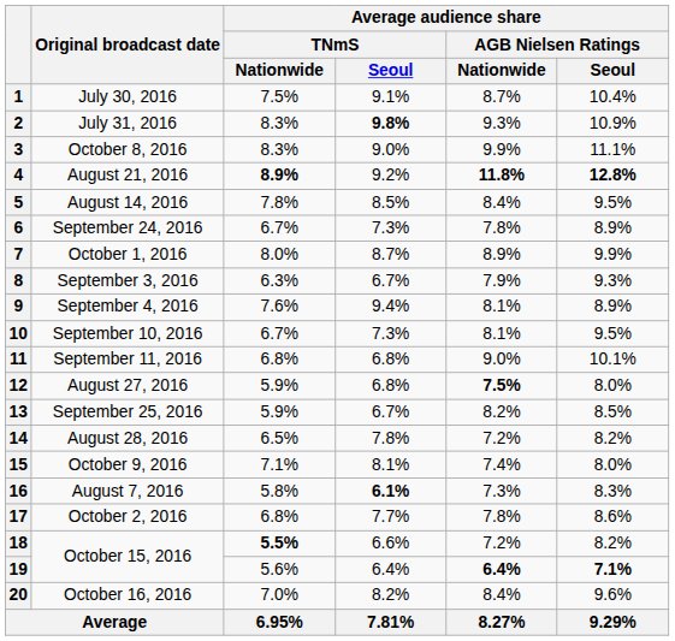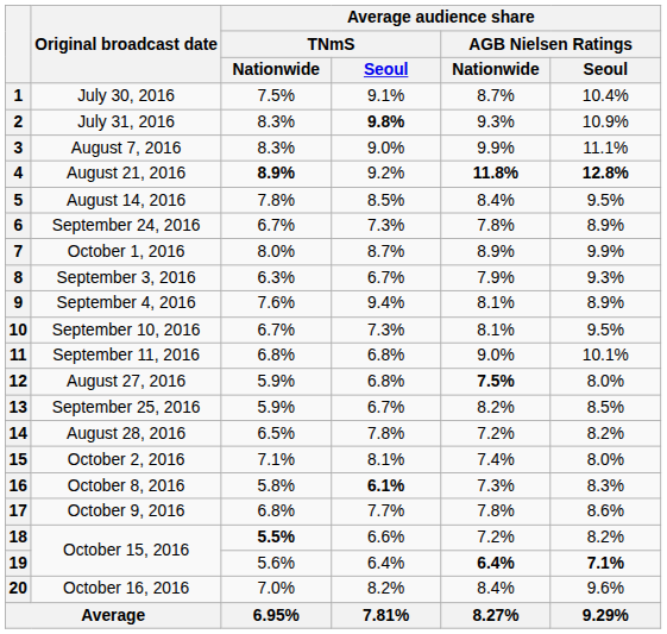 <table class=wikitable style="text-align:center">
 <tr>
 <th rowspan="3"></th>
 <th rowspan="3">Original broadcast date</th>
 <th colspan="4">Average audience share</th>
 </tr>
 <tr>
 <th colspan="2">TNmS</th>
 <th colspan="2">AGB Nielsen Ratings</th>
 </tr>
 <tr>
 <th width=100>Nationwide</th>
 <th width=100><a href='#'>Seoul</a></th>
 <th width=100>Nationwide</th>
 <th width=100>Seoul</th>
 </tr>
 <tr>
 <th>1</th>
 <td>July 30, 2016</td>
 <td>7.5%</td>
 <td>9.1%</td>
 <td>8.7%</td>
 <td>10.4%</td>
 </tr>
 <tr>
 <th>2</th>
 <td>July 31, 2016</td>
 <td>8.3%</td>
 <td><span><strong>9.8%</strong></span></td>
 <td>9.3%</td>
 <td>10.9%</td>
 </tr>
 <tr>
 <th>3</th>
-<td>October 8, 2016</td>
+<td>August 7, 2016</td>
 <td>8.3%</td>
 <td>9.0%</td>
 <td>9.9%</td>
 <td>11.1%</td>
 </tr>
 <tr>
 <th>4</th>
 <td>August 21, 2016</td>
 <td><span><strong>8.9%</strong></span></td>
 <td>9.2%</td>
 <td><span><strong>11.8%</strong></span></td>
 <td><span><strong>12.8%</strong></span></td>
 </tr>
 <tr>
 <th>5</th>
 <td>August 14, 2016</td>
 <td>7.8%</td>
 <td>8.5%</td>
 <td>8.4%</td>
 <td>9.5%</td>
 </tr>
 <tr>
 <th>6</th>
 <td>September 24, 2016</td>
 <td>6.7%</td>
 <td>7.3%</td>
 <td>7.8%</td>
 <td>8.9%</td>
 </tr>
 <tr>
 <th>7</th>
 <td>October 1, 2016</td>
 <td>8.0%</td>
 <td>8.7%</td>
 <td>8.9%</td>
 <td>9.9%</td>
 </tr>
 <tr>
 <th>8</th>
 <td>September 3, 2016</td>
 <td>6.3%</td>
 <td>6.7%</td>
 <td>7.9%</td>
 <td>9.3%</td>
 </tr>
 <tr>
 <th>9</th>
 <td>September 4, 2016</td>
 <td>7.6%</td>
 <td>9.4%</td>
 <td>8.1%</td>
 <td>8.9%</td>
 </tr>
 <tr>
 <th>10</th>
 <td>September 10, 2016</td>
 <td>6.7%</td>
 <td>7.3%</td>
 <td>8.1%</td>
 <td>9.5%</td>
 </tr>
 <tr>
 <th>11</th>
 <td>September 11, 2016</td>
 <td>6.8%</td>
 <td>6.8%</td>
 <td>9.0%</td>
 <td>10.1%</td>
 </tr>
 <tr>
 <th>12</th>
 <td>August 27, 2016</td>
 <td>5.9%</td>
 <td>6.8%</td>
 <td><strong>7.5%</strong></td>
 <td>8.0%</td>
 </tr>
 <tr>
 <th>13</th>
 <td>September 25, 2016</td>
 <td>5.9%</td>
 <td>6.7%</td>
 <td>8.2%</td>
 <td>8.5%</td>
 </tr>
 <tr>
 <th>14</th>
 <td>August 28, 2016</td>
 <td>6.5%</td>
 <td>7.8%</td>
 <td>7.2%</td>
 <td>8.2%</td>
 </tr>
 <tr>
 <th>15</th>
-<td>October 9, 2016</td>
+<td>October 2, 2016</td>
 <td>7.1%</td>
 <td>8.1%</td>
 <td>7.4%</td>
 <td>8.0%</td>
 </tr>
 <tr>
 <th>16</th>
-<td>August 7, 2016</td>
+<td>October 8, 2016</td>
 <td>5.8%</td>
 <td><span><strong>6.1%</strong></span></td>
 <td>7.3%</td>
 <td>8.3%</td>
 </tr>
 <tr>
 <th>17</th>
-<td>October 2, 2016</td>
+<td>October 9, 2016</td>
 <td>6.8%</td>
 <td>7.7%</td>
 <td>7.8%</td>
 <td>8.6%</td>
 </tr>
 <tr>
 <th>18</th>
 <td rowspan=2>October 15, 2016</td>
 <td><span><strong>5.5%</strong></span></td>
 <td>6.6%</td>
 <td>7.2%</td>
 <td>8.2%</td>
 </tr>
 <tr>
 <th>19</th>
 <td>5.6%</td>
 <td>6.4%</td>
 <td><span><strong>6.4%</strong></span></td>
 <td><span><strong>7.1%</strong></span></td>
 </tr>
 <tr>
 <th>20</th>
 <td>October 16, 2016</td>
 <td>7.0%</td>
 <td>8.2%</td>
 <td>8.4%</td>
 <td>9.6%</td>
 </tr>
 <tr>
 <th colspan=2>Average</th>
 <th>6.95%</th>
 <th>7.81%</th>
 <th>8.27%</th>
 <th>9.29%</th>
 </tr>
 </table>
